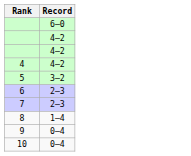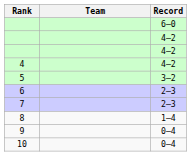 <table class="wikitable" style="text-align: center">
 <tr>
 <th width=50>Rank</th>
+<th width=170>Team</th>
 <th width=50>Record</th>
 </tr>
 <tr bgcolor=ccffcc>
 <td></td>
+<td align=left></td>
 <td>6–0</td>
 </tr>
 <tr bgcolor=ccffcc>
 <td></td>
+<td align=left></td>
 <td>4–2</td>
 </tr>
 <tr bgcolor=ccffcc>
 <td></td>
+<td align=left></td>
 <td>4–2</td>
 </tr>
 <tr bgcolor=ccffcc>
 <td>4</td>
+<td align=left></td>
 <td>4–2</td>
 </tr>
 <tr bgcolor=ccffcc>
 <td>5</td>
+<td align=left></td>
 <td>3–2</td>
 </tr>
 <tr bgcolor=ccccff>
 <td>6</td>
+<td align=left></td>
 <td>2–3</td>
 </tr>
 <tr bgcolor=ccccff>
 <td>7</td>
+<td align=left></td>
 <td>2–3</td>
 </tr>
 <tr>
 <td>8</td>
+<td align=left></td>
 <td>1–4</td>
 </tr>
 <tr>
 <td>9</td>
+<td align=left></td>
 <td>0–4</td>
 </tr>
 <tr>
 <td>10</td>
+<td align=left></td>
 <td>0–4</td>
 </tr>
 </table>
